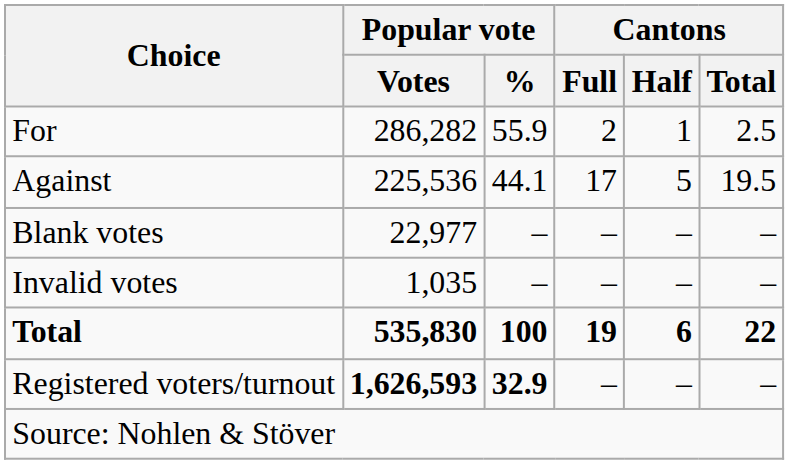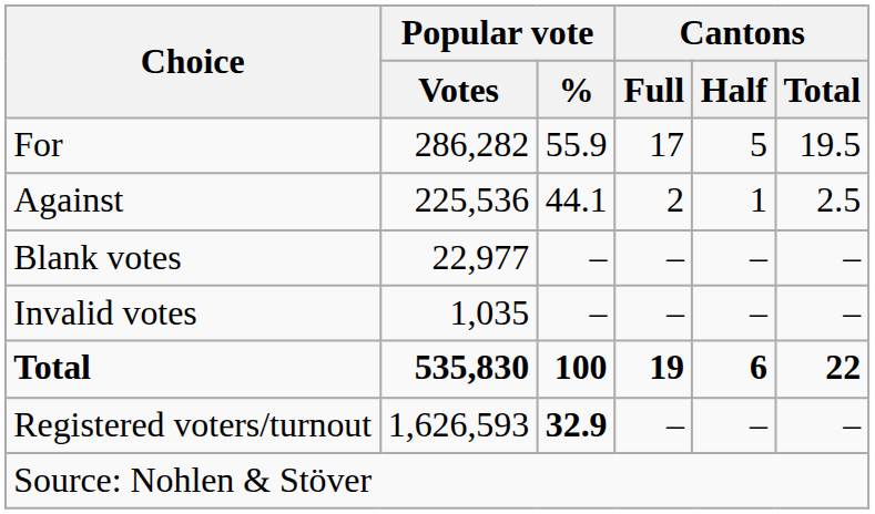 <table class=wikitable style=text-align:right>
 <tr>
 <th rowspan=2>Choice</th>
 <th colspan=2>Popular vote</th>
 <th colspan=3>Cantons</th>
 </tr>
 <tr>
 <th>Votes</th>
 <th>%</th>
 <th>Full</th>
 <th>Half</th>
 <th>Total</th>
 </tr>
 <tr>
 <td align=left>For</td>
 <td>286,282</td>
 <td>55.9</td>
-<td>2</td>
-<td>1</td>
-<td>2.5</td>
+<td>17</td>
+<td>5</td>
+<td>19.5</td>
 </tr>
 <tr>
 <td align=left>Against</td>
 <td>225,536</td>
 <td>44.1</td>
-<td>17</td>
-<td>5</td>
-<td>19.5</td>
+<td>2</td>
+<td>1</td>
+<td>2.5</td>
 </tr>
 <tr>
 <td align=left>Blank votes</td>
 <td>22,977</td>
 <td>–</td>
 <td>–</td>
 <td>–</td>
 <td>–</td>
 </tr>
 <tr>
 <td align=left>Invalid votes</td>
 <td>1,035</td>
 <td>–</td>
 <td>–</td>
 <td>–</td>
 <td>–</td>
 </tr>
 <tr>
 <td align=left><strong>Total</strong></td>
 <td><strong>535,830</strong></td>
 <td><strong>100</strong></td>
 <td><strong>19</strong></td>
 <td><strong>6</strong></td>
 <td><strong>22</strong></td>
 </tr>
 <tr>
 <td align=left>Registered voters/turnout</td>
-<td><strong>1,626,593</strong></td>
+<td>1,626,593</td>
 <td><strong>32.9</strong></td>
 <td>–</td>
 <td>–</td>
 <td>–</td>
 </tr>
 <tr>
 <td align=left colspan=6>Source: Nohlen & Stöver</td>
 </tr>
 </table>
